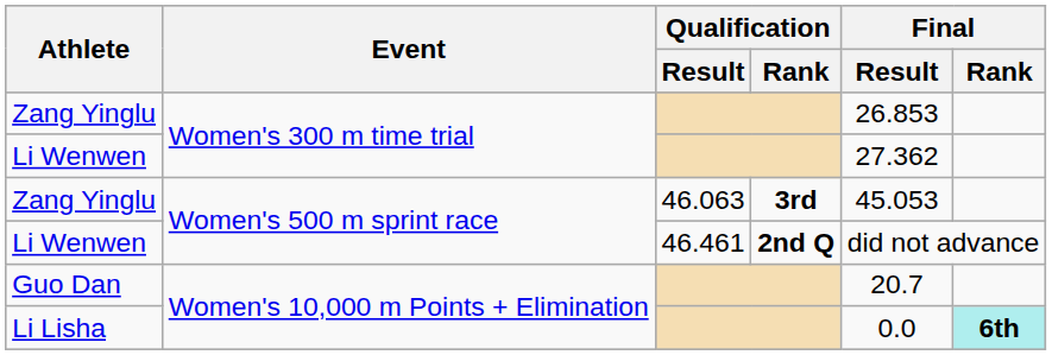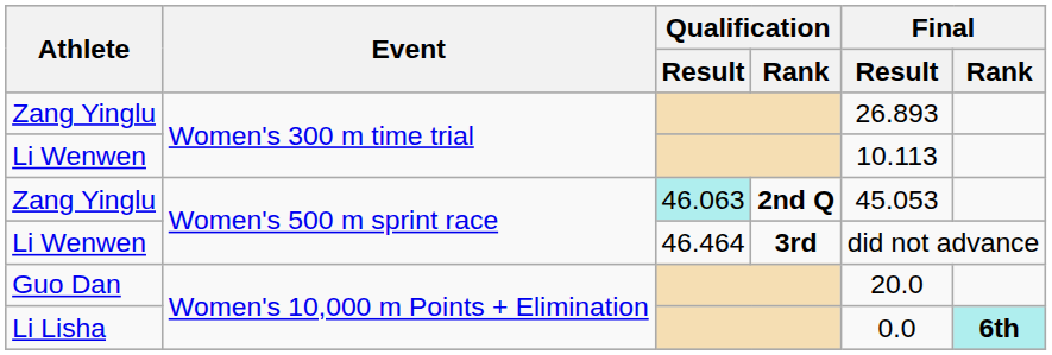 <table class="wikitable" style="font-size:90%;">
 <tr>
 <th rowspan=2>Athlete</th>
 <th rowspan=2>Event</th>
 <th colspan=2>Qualification</th>
 <th colspan=2>Final</th>
 </tr>
 <tr>
 <th>Result</th>
 <th>Rank</th>
 <th>Result</th>
 <th>Rank</th>
 </tr>
 <tr>
 <td><a href='#'>Zang Yinglu</a></td>
 <td rowspan=2><a href='#'>Women's 300 m time trial</a></td>
 <td style="background:wheat;" colspan="2"></td>
-<td align=center>26.853</td>
+<td align=center>26.893</td>
 <td align=center></td>
 </tr>
 <tr>
 <td><a href='#'>Li Wenwen</a></td>
 <td style="background:wheat;" colspan="2"></td>
-<td align=center>27.362</td>
+<td align=center>10.113</td>
 <td align=center></td>
 </tr>
 <tr>
 <td><a href='#'>Zang Yinglu</a></td>
 <td rowspan=2><a href='#'>Women's 500 m sprint race</a></td>
-<td align=center>46.063</td>
-<td align=center><strong>3rd</strong></td>
+<td align=center style="background: paleturquoise;">46.063</td>
+<td align=center><strong>2nd Q</strong></td>
 <td align=center>45.053</td>
 <td align=center></td>
 </tr>
 <tr>
 <td><a href='#'>Li Wenwen</a></td>
-<td align=center>46.461</td>
-<td align=center><strong>2nd Q</strong></td>
+<td align=center>46.464</td>
+<td align=center><strong>3rd</strong></td>
 <td style="text-align:center;" colspan="2">did not advance</td>
 </tr>
 <tr>
 <td><a href='#'>Guo Dan</a></td>
 <td rowspan=2><a href='#'>Women's 10,000 m Points + Elimination</a></td>
 <td style="background:wheat;" colspan="2"></td>
-<td align=center>20.7</td>
+<td align=center>20.0</td>
 <td align=center></td>
 </tr>
 <tr>
 <td><a href='#'>Li Lisha</a></td>
 <td style="background:wheat;" colspan="2"></td>
 <td align=center>0.0</td>
 <td align=center style="background: paleturquoise;"><strong>6th</strong></td>
 </tr>
 </table>
